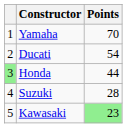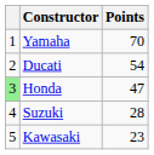 <table class="wikitable" style="font-size: 95%;">
 <tr>
 <th></th>
 <th>Constructor</th>
 <th>Points</th>
 </tr>
 <tr>
 <td align=center>1</td>
 <td> <a href='#'>Yamaha</a></td>
 <td align=right>70</td>
 </tr>
 <tr>
 <td align=center>2</td>
 <td> <a href='#'>Ducati</a></td>
 <td align=right>54</td>
 </tr>
 <tr>
 <td align=center style="background: lightgreen;">3</td>
 <td> <a href='#'>Honda</a></td>
-<td align=right>44</td>
+<td align=right>47</td>
 </tr>
 <tr>
 <td align=center>4</td>
 <td> <a href='#'>Suzuki</a></td>
 <td align=right>28</td>
 </tr>
 <tr>
 <td align=center>5</td>
 <td> <a href='#'>Kawasaki</a></td>
-<td align=right style="background: lightgreen;">23</td>
+<td align=right>23</td>
 </tr>
 </table>
